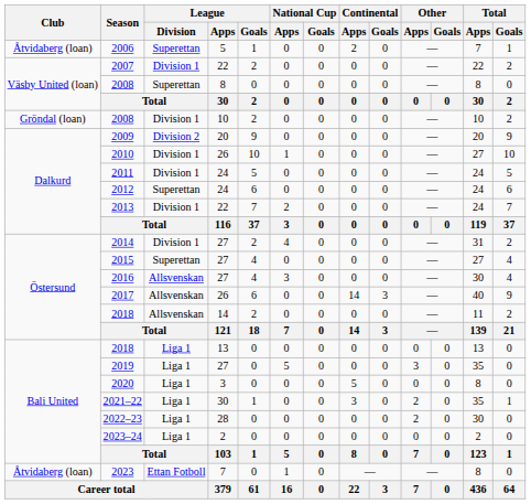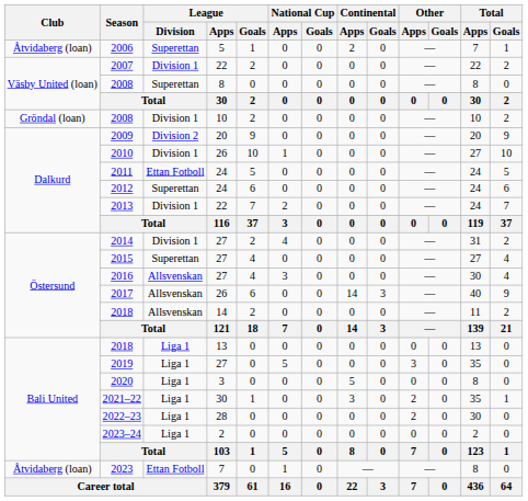 <table class="wikitable" style="text-align:center">
 <tr>
 <th rowspan="2">Club</th>
 <th rowspan="2">Season</th>
 <th colspan="3">League</th>
 <th colspan="2">National Cup</th>
 <th colspan="2">Continental</th>
 <th colspan="2">Other</th>
 <th colspan="2">Total</th>
 </tr>
 <tr>
 <th>Division</th>
 <th>Apps</th>
 <th>Goals</th>
 <th>Apps</th>
 <th>Goals</th>
 <th>Apps</th>
 <th>Goals</th>
 <th>Apps</th>
 <th>Goals</th>
 <th>Apps</th>
 <th>Goals</th>
 </tr>
 <tr>
 <td><a href='#'>Åtvidaberg</a> (loan)</td>
 <td><a href='#'>2006</a></td>
 <td><a href='#'>Superettan</a></td>
 <td>5</td>
 <td>1</td>
 <td>0</td>
 <td>0</td>
 <td>2</td>
 <td>0</td>
 <td colspan="2">—</td>
 <td>7</td>
 <td>1</td>
 </tr>
 <tr>
 <td rowspan="3"><a href='#'>Väsby United</a> (loan)</td>
 <td><a href='#'>2007</a></td>
 <td><a href='#'>Division 1</a></td>
 <td>22</td>
 <td>2</td>
 <td>0</td>
 <td>0</td>
 <td>0</td>
 <td>0</td>
 <td colspan="2">—</td>
 <td>22</td>
 <td>2</td>
 </tr>
 <tr>
 <td><a href='#'>2008</a></td>
 <td>Superettan</td>
 <td>8</td>
 <td>0</td>
 <td>0</td>
 <td>0</td>
 <td>0</td>
 <td>0</td>
 <td colspan="2">—</td>
 <td>8</td>
 <td>0</td>
 </tr>
 <tr>
 <th colspan="2">Total</th>
 <th>30</th>
 <th>2</th>
 <th>0</th>
 <th>0</th>
 <th>0</th>
 <th>0</th>
 <th>0</th>
 <th>0</th>
 <th>30</th>
 <th>2</th>
 </tr>
 <tr>
 <td><a href='#'>Gröndal</a> (loan)</td>
 <td><a href='#'>2008</a></td>
 <td>Division 1</td>
 <td>10</td>
 <td>2</td>
 <td>0</td>
 <td>0</td>
 <td>0</td>
 <td>0</td>
 <td colspan="2">—</td>
 <td>10</td>
 <td>2</td>
 </tr>
 <tr>
 <td rowspan="6"><a href='#'>Dalkurd</a></td>
 <td><a href='#'>2009</a></td>
 <td><a href='#'>Division 2</a></td>
 <td>20</td>
 <td>9</td>
 <td>0</td>
 <td>0</td>
 <td>0</td>
 <td>0</td>
 <td colspan="2">—</td>
 <td>20</td>
 <td>9</td>
 </tr>
 <tr>
 <td><a href='#'>2010</a></td>
 <td>Division 1</td>
 <td>26</td>
 <td>10</td>
 <td>1</td>
 <td>0</td>
 <td>0</td>
 <td>0</td>
 <td colspan="2">—</td>
 <td>27</td>
 <td>10</td>
 </tr>
 <tr>
 <td><a href='#'>2011</a></td>
-<td>Division 1</td>
+<td><a href='#'>Ettan Fotboll</a></td>
 <td>24</td>
 <td>5</td>
 <td>0</td>
 <td>0</td>
 <td>0</td>
 <td>0</td>
 <td colspan="2">—</td>
 <td>24</td>
 <td>5</td>
 </tr>
 <tr>
 <td><a href='#'>2012</a></td>
 <td>Superettan</td>
 <td>24</td>
 <td>6</td>
 <td>0</td>
 <td>0</td>
 <td>0</td>
 <td>0</td>
 <td colspan="2">—</td>
 <td>24</td>
 <td>6</td>
 </tr>
 <tr>
 <td><a href='#'>2013</a></td>
 <td>Division 1</td>
 <td>22</td>
 <td>7</td>
 <td>2</td>
 <td>0</td>
 <td>0</td>
 <td>0</td>
 <td colspan="2">—</td>
 <td>24</td>
 <td>7</td>
 </tr>
 <tr>
 <th colspan="2">Total</th>
 <th>116</th>
 <th>37</th>
 <th>3</th>
 <th>0</th>
 <th>0</th>
 <th>0</th>
 <th>0</th>
 <th>0</th>
 <th>119</th>
 <th>37</th>
 </tr>
 <tr>
 <td rowspan="6"><a href='#'>Östersund</a></td>
 <td><a href='#'>2014</a></td>
 <td>Division 1</td>
 <td>27</td>
 <td>2</td>
 <td>4</td>
 <td>0</td>
 <td>0</td>
 <td>0</td>
 <td colspan="2">—</td>
 <td>31</td>
 <td>2</td>
 </tr>
 <tr>
 <td><a href='#'>2015</a></td>
 <td>Superettan</td>
 <td>27</td>
 <td>4</td>
 <td>0</td>
 <td>0</td>
 <td>0</td>
 <td>0</td>
 <td colspan="2">—</td>
 <td>27</td>
 <td>4</td>
 </tr>
 <tr>
 <td><a href='#'>2016</a></td>
 <td><a href='#'>Allsvenskan</a></td>
 <td>27</td>
 <td>4</td>
 <td>3</td>
 <td>0</td>
 <td>0</td>
 <td>0</td>
 <td colspan="2">—</td>
 <td>30</td>
 <td>4</td>
 </tr>
 <tr>
 <td><a href='#'>2017</a></td>
 <td>Allsvenskan</td>
 <td>26</td>
 <td>6</td>
 <td>0</td>
 <td>0</td>
 <td>14</td>
 <td>3</td>
 <td colspan="2">—</td>
 <td>40</td>
 <td>9</td>
 </tr>
 <tr>
 <td><a href='#'>2018</a></td>
 <td>Allsvenskan</td>
 <td>14</td>
 <td>2</td>
 <td>0</td>
 <td>0</td>
 <td>0</td>
 <td>0</td>
 <td colspan="2">—</td>
 <td>11</td>
 <td>2</td>
 </tr>
 <tr>
 <th colspan="2">Total</th>
 <th>121</th>
 <th>18</th>
 <th>7</th>
 <th>0</th>
 <th>14</th>
 <th>3</th>
 <th colspan="2">—</th>
 <th>139</th>
 <th>21</th>
 </tr>
 <tr>
 <td rowspan="7"><a href='#'>Bali United</a></td>
 <td><a href='#'>2018</a></td>
 <td><a href='#'>Liga 1</a></td>
 <td>13</td>
 <td>0</td>
 <td>0</td>
 <td>0</td>
 <td>0</td>
 <td>0</td>
 <td>0</td>
 <td>0</td>
 <td>13</td>
 <td>0</td>
 </tr>
 <tr>
 <td><a href='#'>2019</a></td>
 <td>Liga 1</td>
 <td>27</td>
 <td>0</td>
 <td>5</td>
 <td>0</td>
 <td>0</td>
 <td>0</td>
 <td>3</td>
 <td>0</td>
 <td>35</td>
 <td>0</td>
 </tr>
 <tr>
 <td><a href='#'>2020</a></td>
 <td>Liga 1</td>
 <td>3</td>
 <td>0</td>
 <td>0</td>
 <td>0</td>
 <td>5</td>
 <td>0</td>
 <td>0</td>
 <td>0</td>
 <td>8</td>
 <td>0</td>
 </tr>
 <tr>
 <td><a href='#'>2021–22</a></td>
 <td>Liga 1</td>
 <td>30</td>
 <td>1</td>
 <td>0</td>
 <td>0</td>
 <td>3</td>
 <td>0</td>
 <td>2</td>
 <td>0</td>
 <td>35</td>
 <td>1</td>
 </tr>
 <tr>
 <td><a href='#'>2022–23</a></td>
 <td>Liga 1</td>
 <td>28</td>
 <td>0</td>
 <td>0</td>
 <td>0</td>
 <td>0</td>
 <td>0</td>
 <td>2</td>
 <td>0</td>
 <td>30</td>
 <td>0</td>
 </tr>
 <tr>
 <td><a href='#'>2023–24</a></td>
 <td>Liga 1</td>
 <td>2</td>
 <td>0</td>
 <td>0</td>
 <td>0</td>
 <td>0</td>
 <td>0</td>
 <td>0</td>
 <td>0</td>
 <td>2</td>
 <td>0</td>
 </tr>
 <tr>
 <th colspan="2">Total</th>
 <th>103</th>
 <th>1</th>
 <th>5</th>
 <th>0</th>
 <th>8</th>
 <th>0</th>
 <th>7</th>
 <th>0</th>
 <th>123</th>
 <th>1</th>
 </tr>
 <tr>
 <td><a href='#'>Åtvidaberg</a> (loan)</td>
 <td><a href='#'>2023</a></td>
 <td><a href='#'>Ettan Fotboll</a></td>
 <td>7</td>
 <td>0</td>
 <td>1</td>
 <td>0</td>
 <td colspan="2">—</td>
 <td colspan="2">—</td>
 <td>8</td>
 <td>0</td>
 </tr>
 <tr>
 <th colspan="3">Career total</th>
 <th>379</th>
 <th>61</th>
 <th>16</th>
 <th>0</th>
 <th>22</th>
 <th>3</th>
 <th>7</th>
 <th>0</th>
 <th>436</th>
 <th>64</th>
 </tr>
 </table>
